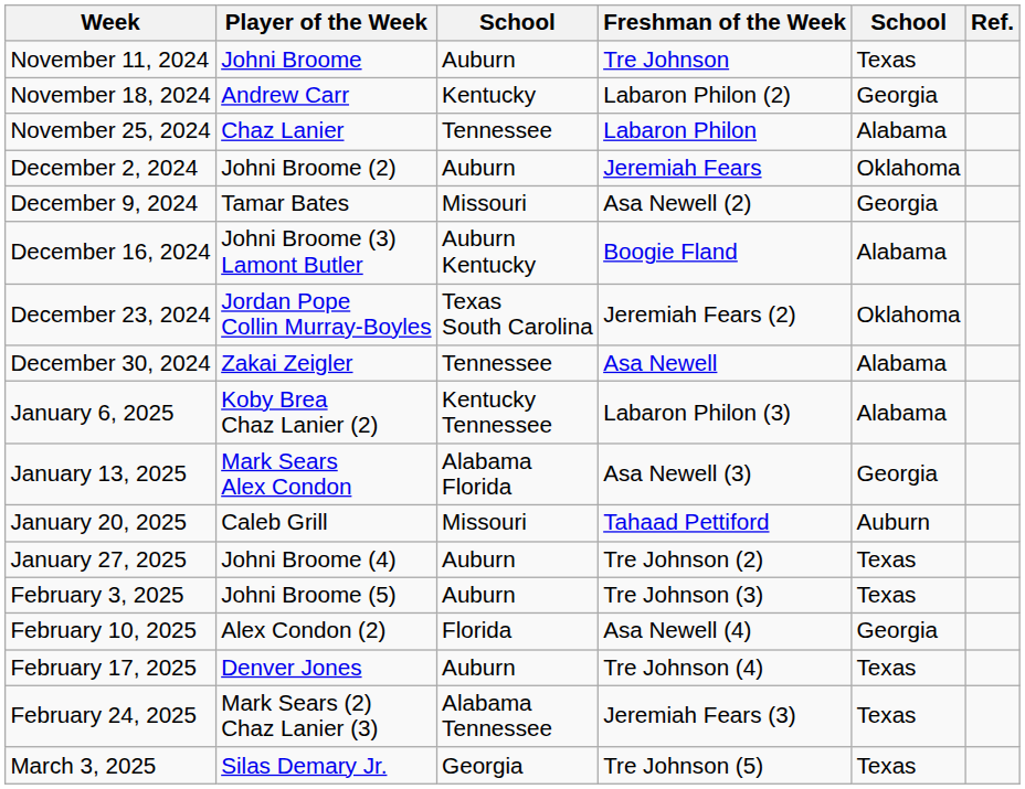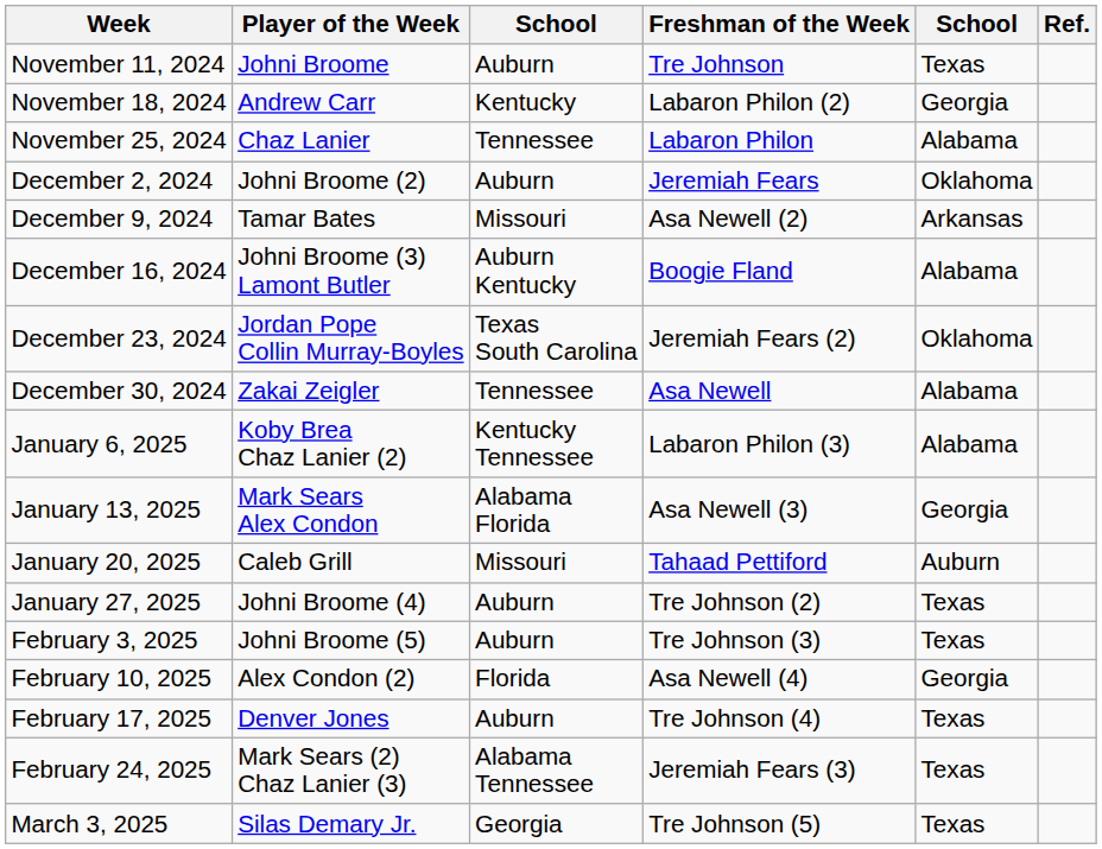 <table class="wikitable" border="1">
 <tr>
 <th>Week</th>
 <th>Player of the Week</th>
 <th>School</th>
 <th>Freshman of the Week</th>
 <th>School</th>
 <th>Ref.</th>
 </tr>
 <tr>
 <td>November 11, 2024</td>
 <td><a href='#'>Johni Broome</a></td>
 <td>Auburn</td>
 <td><a href='#'>Tre Johnson</a></td>
 <td>Texas</td>
 <td></td>
 </tr>
 <tr>
 <td>November 18, 2024</td>
 <td><a href='#'>Andrew Carr</a></td>
 <td>Kentucky</td>
 <td>Labaron Philon (2)</td>
 <td>Georgia</td>
 <td></td>
 </tr>
 <tr>
 <td>November 25, 2024</td>
 <td><a href='#'>Chaz Lanier</a></td>
 <td>Tennessee</td>
 <td><a href='#'>Labaron Philon</a></td>
 <td>Alabama</td>
 <td></td>
 </tr>
 <tr>
 <td>December 2, 2024</td>
 <td>Johni Broome (2)</td>
 <td>Auburn</td>
 <td><a href='#'>Jeremiah Fears</a></td>
 <td>Oklahoma</td>
 <td></td>
 </tr>
 <tr>
 <td>December 9, 2024</td>
 <td>Tamar Bates</td>
 <td>Missouri</td>
 <td>Asa Newell (2)</td>
-<td>Georgia</td>
+<td>Arkansas</td>
 <td></td>
 </tr>
 <tr>
 <td>December 16, 2024</td>
 <td>Johni Broome (3)<br><a href='#'>Lamont Butler</a></td>
 <td>Auburn<br>Kentucky</td>
 <td><a href='#'>Boogie Fland</a></td>
 <td>Alabama</td>
 <td></td>
 </tr>
 <tr>
 <td>December 23, 2024</td>
 <td><a href='#'>Jordan Pope</a><br><a href='#'>Collin Murray-Boyles</a></td>
 <td>Texas<br>South Carolina</td>
 <td>Jeremiah Fears (2)</td>
 <td>Oklahoma</td>
 <td></td>
 </tr>
 <tr>
 <td>December 30, 2024</td>
 <td><a href='#'>Zakai Zeigler</a></td>
 <td>Tennessee</td>
 <td><a href='#'>Asa Newell</a></td>
 <td>Alabama</td>
 <td></td>
 </tr>
 <tr>
 <td>January 6, 2025</td>
 <td><a href='#'>Koby Brea</a><br>Chaz Lanier (2)</td>
 <td>Kentucky<br>Tennessee</td>
 <td>Labaron Philon (3)</td>
 <td>Alabama</td>
 <td></td>
 </tr>
 <tr>
 <td>January 13, 2025</td>
 <td><a href='#'>Mark Sears</a><br><a href='#'>Alex Condon</a></td>
 <td>Alabama<br>Florida</td>
 <td>Asa Newell (3)</td>
 <td>Georgia</td>
 <td></td>
 </tr>
 <tr>
 <td>January 20, 2025</td>
 <td>Caleb Grill</td>
 <td>Missouri</td>
 <td><a href='#'>Tahaad Pettiford</a></td>
 <td>Auburn</td>
 <td></td>
 </tr>
 <tr>
 <td>January 27, 2025</td>
 <td>Johni Broome (4)</td>
 <td>Auburn</td>
 <td>Tre Johnson (2)</td>
 <td>Texas</td>
 <td></td>
 </tr>
 <tr>
 <td>February 3, 2025</td>
 <td>Johni Broome (5)</td>
 <td>Auburn</td>
 <td>Tre Johnson (3)</td>
 <td>Texas</td>
 <td></td>
 </tr>
 <tr>
 <td>February 10, 2025</td>
 <td>Alex Condon (2)</td>
 <td>Florida</td>
 <td>Asa Newell (4)</td>
 <td>Georgia</td>
 <td></td>
 </tr>
 <tr>
 <td>February 17, 2025</td>
 <td><a href='#'>Denver Jones</a></td>
 <td>Auburn</td>
 <td>Tre Johnson (4)</td>
 <td>Texas</td>
 <td></td>
 </tr>
 <tr>
 <td>February 24, 2025</td>
 <td>Mark Sears (2)<br>Chaz Lanier (3)</td>
 <td>Alabama<br>Tennessee</td>
 <td>Jeremiah Fears (3)</td>
 <td>Texas</td>
 <td></td>
 </tr>
 <tr>
 <td>March 3, 2025</td>
 <td><a href='#'>Silas Demary Jr.</a></td>
 <td>Georgia</td>
 <td>Tre Johnson (5)</td>
 <td>Texas</td>
 <td></td>
 </tr>
 </table>
